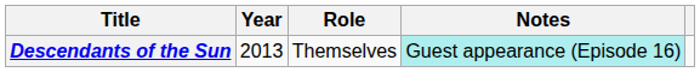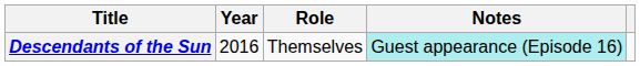 <table class="wikitable plainrowheaders">
 <tr>
 <th scope="col">Title</th>
 <th scope="col">Year</th>
 <th scope="col">Role</th>
 <th scope="col">Notes</th>
 <th scope="col"></th>
 </tr>
 <tr>
 <th scope="row"><em><a href='#'>Descendants of the Sun</a></em></th>
-<td>2013</td>
+<td>2016</td>
 <td>Themselves</td>
 <td style="background: paleturquoise;">Guest appearance (Episode 16)</td>
 <td style="text-align:center"></td>
 </tr>
 </table>
